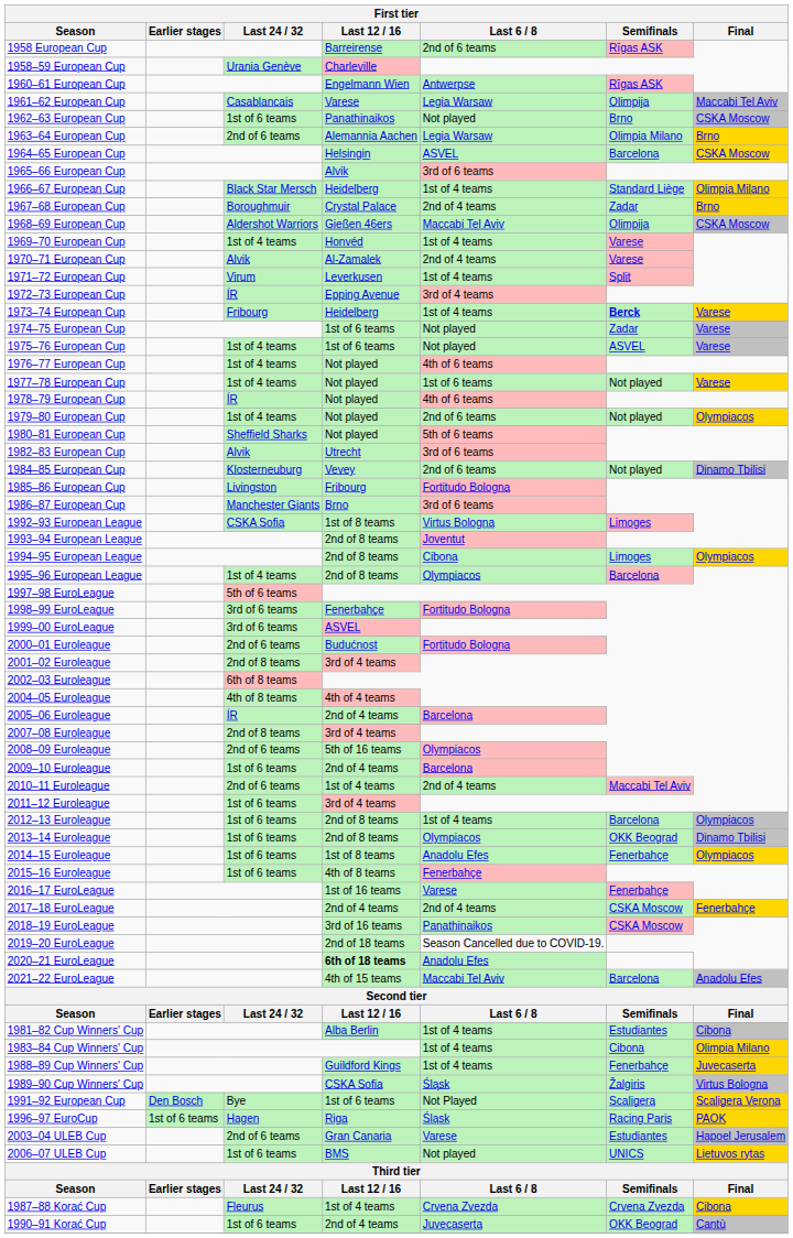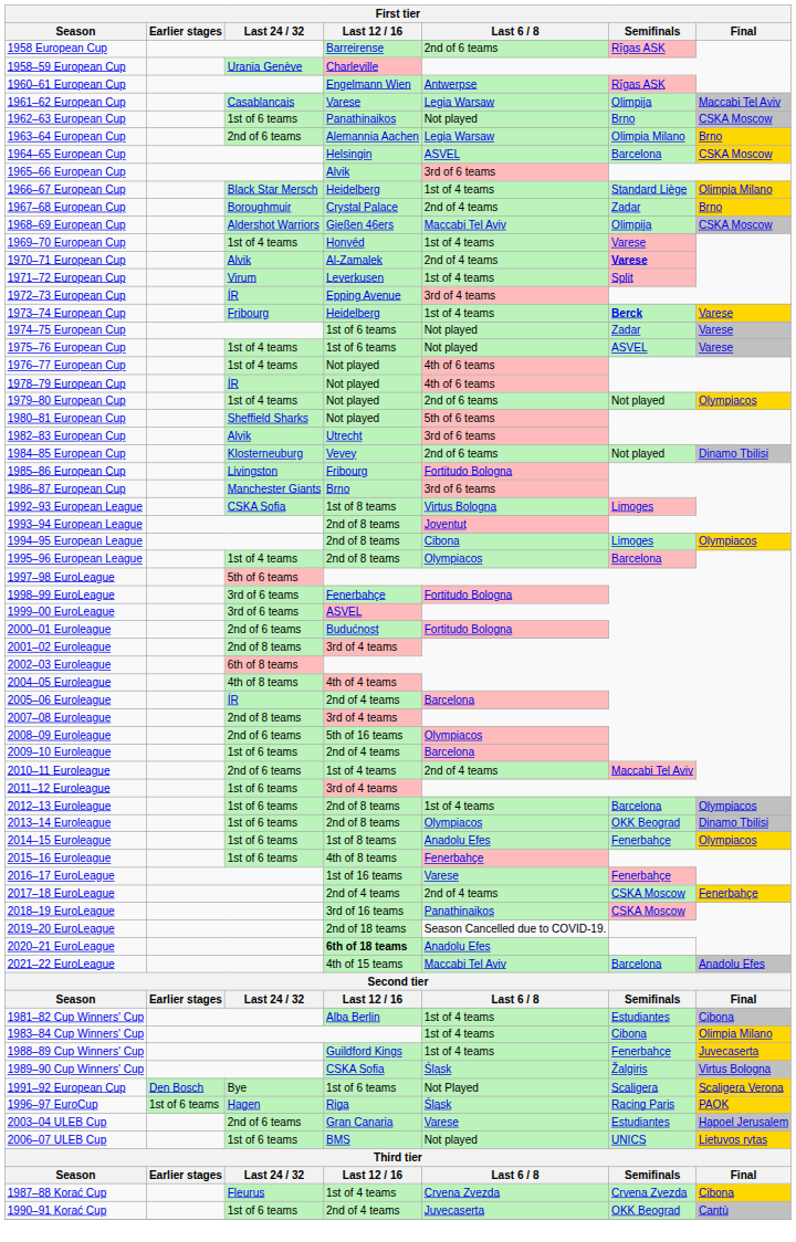 <table class="wikitable" style="font-size:90%">
 <tr>
 <th colspan=7>First tier</th>
 </tr>
 <tr>
 <th>Season</th>
 <th>Earlier stages</th>
 <th>Last 24 / 32</th>
 <th>Last 12 / 16</th>
 <th>Last 6 / 8</th>
 <th>Semifinals</th>
 <th>Final</th>
 </tr>
 <tr>
 <td><a href='#'>1958 European Cup</a></td>
 <td colspan=2></td>
 <td bgcolor=#BBF3BB> <a href='#'>Barreirense</a></td>
 <td bgcolor=#BBF3BB>2nd of 6 teams</td>
 <td bgcolor=#FFBBBB> <a href='#'>Rīgas ASK</a></td>
 </tr>
 <tr>
 <td><a href='#'>1958–59 European Cup</a></td>
 <td></td>
 <td bgcolor=#BBF3BB> <a href='#'>Urania Genève</a></td>
 <td bgcolor=#FFBBBB> <a href='#'>Charleville</a></td>
 </tr>
 <tr>
 <td><a href='#'>1960–61 European Cup</a></td>
 <td colspan=2></td>
 <td bgcolor=#BBF3BB> <a href='#'>Engelmann Wien</a></td>
 <td bgcolor=#BBF3BB> <a href='#'>Antwerpse</a></td>
 <td bgcolor=#FFBBBB> <a href='#'>Rīgas ASK</a></td>
 </tr>
 <tr>
 <td><a href='#'>1961–62 European Cup</a></td>
 <td></td>
 <td bgcolor=#BBF3BB> <a href='#'>Casablancais</a></td>
 <td bgcolor=#BBF3BB> <a href='#'>Varese</a></td>
 <td bgcolor=#BBF3BB> <a href='#'>Legia Warsaw</a></td>
 <td bgcolor=#BBF3BB> <a href='#'>Olimpija</a></td>
 <td bgcolor=silver> <a href='#'>Maccabi Tel Aviv</a></td>
 </tr>
 <tr>
 <td><a href='#'>1962–63 European Cup</a></td>
 <td></td>
 <td bgcolor=#BBF3BB>1st of 6 teams</td>
 <td bgcolor=#BBF3BB> <a href='#'>Panathinaikos</a></td>
 <td bgcolor=#BBF3BB>Not played</td>
 <td bgcolor=#BBF3BB> <a href='#'>Brno</a></td>
 <td bgcolor=silver> <a href='#'>CSKA Moscow</a></td>
 </tr>
 <tr>
 <td><a href='#'>1963–64 European Cup</a></td>
 <td></td>
 <td bgcolor=#BBF3BB>2nd of 6 teams</td>
 <td bgcolor=#BBF3BB> <a href='#'>Alemannia Aachen</a></td>
 <td bgcolor=#BBF3BB> <a href='#'>Legia Warsaw</a></td>
 <td bgcolor=#BBF3BB> <a href='#'>Olimpia Milano</a></td>
 <td bgcolor=gold> <a href='#'>Brno</a></td>
 </tr>
 <tr>
 <td><a href='#'>1964–65 European Cup</a></td>
 <td colspan=2></td>
 <td bgcolor=#BBF3BB> <a href='#'>Helsingin</a></td>
 <td bgcolor=#BBF3BB> <a href='#'>ASVEL</a></td>
 <td bgcolor=#BBF3BB> <a href='#'>Barcelona</a></td>
 <td bgcolor=gold> <a href='#'>CSKA Moscow</a></td>
 </tr>
 <tr>
 <td><a href='#'>1965–66 European Cup</a></td>
 <td colspan=2></td>
 <td bgcolor=#BBF3BB> <a href='#'>Alvik</a></td>
 <td bgcolor=#FFBBBB>3rd of 6 teams</td>
 </tr>
 <tr>
 <td><a href='#'>1966–67 European Cup</a></td>
 <td></td>
 <td bgcolor=#BBF3BB> <a href='#'>Black Star Mersch</a></td>
 <td bgcolor=#BBF3BB> <a href='#'>Heidelberg</a></td>
 <td bgcolor=#BBF3BB>1st of 4 teams</td>
 <td bgcolor=#BBF3BB> <a href='#'>Standard Liège</a></td>
 <td bgcolor=gold> <a href='#'>Olimpia Milano</a></td>
 </tr>
 <tr>
 <td><a href='#'>1967–68 European Cup</a></td>
 <td></td>
 <td bgcolor=#BBF3BB> <a href='#'>Boroughmuir</a></td>
 <td bgcolor=#BBF3BB> <a href='#'>Crystal Palace</a></td>
 <td bgcolor=#BBF3BB>2nd of 4 teams</td>
 <td bgcolor=#BBF3BB> <a href='#'>Zadar</a></td>
 <td bgcolor=gold> <a href='#'>Brno</a></td>
 </tr>
 <tr>
 <td><a href='#'>1968–69 European Cup</a></td>
 <td></td>
 <td bgcolor=#BBF3BB> <a href='#'>Aldershot Warriors</a></td>
 <td bgcolor=#BBF3BB> <a href='#'>Gießen 46ers</a></td>
 <td bgcolor=#BBF3BB> <a href='#'>Maccabi Tel Aviv</a></td>
 <td bgcolor=#BBF3BB> <a href='#'>Olimpija</a></td>
 <td bgcolor=silver> <a href='#'>CSKA Moscow</a></td>
 </tr>
 <tr>
 <td><a href='#'>1969–70 European Cup</a></td>
 <td></td>
 <td bgcolor=#BBF3BB>1st of 4 teams</td>
 <td bgcolor=#BBF3BB> <a href='#'>Honvéd</a></td>
 <td bgcolor=#BBF3BB>1st of 4 teams</td>
 <td bgcolor=#FFBBBB> <a href='#'>Varese</a></td>
 </tr>
 <tr>
 <td><a href='#'>1970–71 European Cup</a></td>
 <td></td>
 <td bgcolor=#BBF3BB> <a href='#'>Alvik</a></td>
 <td bgcolor=#BBF3BB> <a href='#'>Al-Zamalek</a></td>
 <td bgcolor=#BBF3BB>2nd of 4 teams</td>
-<td bgcolor=#FFBBBB> <a href='#'>Varese</a></td>
+<td bgcolor=#FFBBBB><strong> <a href='#'>Varese</a></strong></td>
 </tr>
 <tr>
 <td><a href='#'>1971–72 European Cup</a></td>
 <td></td>
 <td bgcolor=#BBF3BB> <a href='#'>Virum</a></td>
 <td bgcolor=#BBF3BB> <a href='#'>Leverkusen</a></td>
 <td bgcolor=#BBF3BB>1st of 4 teams</td>
 <td bgcolor=#FFBBBB> <a href='#'>Split</a></td>
 </tr>
 <tr>
 <td><a href='#'>1972–73 European Cup</a></td>
 <td></td>
 <td bgcolor=#BBF3BB> <a href='#'>ÍR</a></td>
 <td bgcolor=#BBF3BB> <a href='#'>Epping Avenue</a></td>
 <td bgcolor=#FFBBBB>3rd of 4 teams</td>
 </tr>
 <tr>
 <td><a href='#'>1973–74 European Cup</a></td>
 <td></td>
 <td bgcolor=#BBF3BB> <a href='#'>Fribourg</a></td>
 <td bgcolor=#BBF3BB> <a href='#'>Heidelberg</a></td>
 <td bgcolor=#BBF3BB>1st of 4 teams</td>
 <td bgcolor=#BBF3BB><strong> <a href='#'>Berck</a></strong></td>
 <td bgcolor=gold> <a href='#'>Varese</a></td>
 </tr>
 <tr>
 <td><a href='#'>1974–75 European Cup</a></td>
 <td colspan=2></td>
 <td bgcolor=#BBF3BB>1st of 6 teams</td>
 <td bgcolor=#BBF3BB>Not played</td>
 <td bgcolor=#BBF3BB> <a href='#'>Zadar</a></td>
 <td bgcolor=silver> <a href='#'>Varese</a></td>
 </tr>
 <tr>
 <td><a href='#'>1975–76 European Cup</a></td>
 <td></td>
 <td bgcolor=#BBF3BB>1st of 4 teams</td>
 <td bgcolor=#BBF3BB>1st of 6 teams</td>
 <td bgcolor=#BBF3BB>Not played</td>
 <td bgcolor=#BBF3BB> <a href='#'>ASVEL</a></td>
 <td bgcolor=silver> <a href='#'>Varese</a></td>
 </tr>
 <tr>
 <td><a href='#'>1976–77 European Cup</a></td>
 <td></td>
 <td bgcolor=#BBF3BB>1st of 4 teams</td>
 <td bgcolor=#BBF3BB>Not played</td>
 <td bgcolor=#FFBBBB>4th of 6 teams</td>
-</tr>
-<tr>
-<td><a href='#'>1977–78 European Cup</a></td>
-<td></td>
-<td bgcolor=#BBF3BB>1st of 4 teams</td>
-<td bgcolor=#BBF3BB>Not played</td>
-<td bgcolor=#BBF3BB>1st of 6 teams</td>
-<td bgcolor=#BBF3BB>Not played</td>
-<td bgcolor=gold> <a href='#'>Varese</a></td>
 </tr>
 <tr>
 <td><a href='#'>1978–79 European Cup</a></td>
 <td></td>
 <td bgcolor=#BBF3BB> <a href='#'>ÍR</a></td>
 <td bgcolor=#BBF3BB>Not played</td>
 <td bgcolor=#FFBBBB>4th of 6 teams</td>
 </tr>
 <tr>
 <td><a href='#'>1979–80 European Cup</a></td>
 <td></td>
 <td bgcolor=#BBF3BB>1st of 4 teams</td>
 <td bgcolor=#BBF3BB>Not played</td>
 <td bgcolor=#BBF3BB>2nd of 6 teams</td>
 <td bgcolor=#BBF3BB>Not played</td>
 <td bgcolor=gold> <a href='#'>Olympiacos</a></td>
 </tr>
 <tr>
 <td><a href='#'>1980–81 European Cup</a></td>
 <td></td>
 <td bgcolor=#BBF3BB> <a href='#'>Sheffield Sharks</a></td>
 <td bgcolor=#BBF3BB>Not played</td>
 <td bgcolor=#FFBBBB>5th of 6 teams</td>
 </tr>
 <tr>
 <td><a href='#'>1982–83 European Cup</a></td>
 <td></td>
 <td bgcolor=#BBF3BB> <a href='#'>Alvik</a></td>
 <td bgcolor=#BBF3BB> <a href='#'>Utrecht</a></td>
 <td bgcolor=#FFBBBB>3rd of 6 teams</td>
 </tr>
 <tr>
 <td><a href='#'>1984–85 European Cup</a></td>
 <td></td>
 <td bgcolor=#BBF3BB> <a href='#'>Klosterneuburg</a></td>
 <td bgcolor=#BBF3BB> <a href='#'>Vevey</a></td>
 <td bgcolor=#BBF3BB>2nd of 6 teams</td>
 <td bgcolor=#BBF3BB>Not played</td>
 <td bgcolor=silver> <a href='#'>Dinamo Tbilisi</a></td>
 </tr>
 <tr>
 <td><a href='#'>1985–86 European Cup</a></td>
 <td></td>
 <td bgcolor=#BBF3BB> <a href='#'>Livingston</a></td>
 <td bgcolor=#BBF3BB> <a href='#'>Fribourg</a></td>
 <td bgcolor=#FFBBBB> <a href='#'>Fortitudo Bologna</a></td>
 </tr>
 <tr>
 <td><a href='#'>1986–87 European Cup</a></td>
 <td></td>
 <td bgcolor=#BBF3BB> <a href='#'>Manchester Giants</a></td>
 <td bgcolor=#BBF3BB> <a href='#'>Brno</a></td>
 <td bgcolor=#FFBBBB>3rd of 6 teams</td>
 </tr>
 <tr>
 <td><a href='#'>1992–93 European League</a></td>
 <td></td>
 <td bgcolor=#BBF3BB> <a href='#'>CSKA Sofia</a></td>
 <td bgcolor=#BBF3BB>1st of 8 teams</td>
 <td bgcolor=#BBF3BB> <a href='#'>Virtus Bologna</a></td>
 <td bgcolor=#FFBBBB> <a href='#'>Limoges</a></td>
 </tr>
 <tr>
 <td><a href='#'>1993–94 European League</a></td>
 <td colspan=2></td>
 <td bgcolor=#BBF3BB>2nd of 8 teams</td>
 <td bgcolor=#FFBBBB> <a href='#'>Joventut</a></td>
 </tr>
 <tr>
 <td><a href='#'>1994–95 European League</a></td>
 <td colspan=2></td>
 <td bgcolor=#BBF3BB>2nd of 8 teams</td>
 <td bgcolor=#BBF3BB> <a href='#'>Cibona</a></td>
 <td bgcolor=#BBF3BB> <a href='#'>Limoges</a></td>
 <td bgcolor=gold> <a href='#'>Olympiacos</a></td>
 </tr>
 <tr>
 <td><a href='#'>1995–96 European League</a></td>
 <td></td>
 <td bgcolor=#BBF3BB>1st of 4 teams</td>
 <td bgcolor=#BBF3BB>2nd of 8 teams</td>
 <td bgcolor=#BBF3BB> <a href='#'>Olympiacos</a></td>
 <td bgcolor=#FFBBBB> <a href='#'>Barcelona</a></td>
 </tr>
 <tr>
 <td><a href='#'>1997–98 EuroLeague</a></td>
 <td></td>
 <td bgcolor=#FFBBBB>5th of 6 teams</td>
 </tr>
 <tr>
 <td><a href='#'>1998–99 EuroLeague</a></td>
 <td></td>
 <td bgcolor=#BBF3BB>3rd of 6 teams</td>
 <td bgcolor=#BBF3BB> <a href='#'>Fenerbahçe</a></td>
 <td bgcolor=#FFBBBB> <a href='#'>Fortitudo Bologna</a></td>
 </tr>
 <tr>
 <td><a href='#'>1999–00 EuroLeague</a></td>
 <td></td>
 <td bgcolor=#BBF3BB>3rd of 6 teams</td>
 <td bgcolor=#FFBBBB> <a href='#'>ASVEL</a></td>
 </tr>
 <tr>
 <td><a href='#'>2000–01 Euroleague</a></td>
 <td></td>
 <td bgcolor=#BBF3BB>2nd of 6 teams</td>
 <td bgcolor=#BBF3BB> <a href='#'>Budućnost</a></td>
 <td bgcolor=#FFBBBB> <a href='#'>Fortitudo Bologna</a></td>
 </tr>
 <tr>
 <td><a href='#'>2001–02 Euroleague</a></td>
 <td></td>
 <td bgcolor=#BBF3BB>2nd of 8 teams</td>
 <td bgcolor=#FFBBBB>3rd of 4 teams</td>
 </tr>
 <tr>
 <td><a href='#'>2002–03 Euroleague</a></td>
 <td></td>
 <td bgcolor=#FFBBBB>6th of 8 teams</td>
 </tr>
 <tr>
 <td><a href='#'>2004–05 Euroleague</a></td>
 <td></td>
 <td bgcolor=#BBF3BB>4th of 8 teams</td>
 <td bgcolor=#FFBBBB>4th of 4 teams</td>
 </tr>
 <tr>
 <td><a href='#'>2005–06 Euroleague</a></td>
 <td></td>
 <td bgcolor=#BBF3BB> <a href='#'>ÍR</a></td>
 <td bgcolor=#BBF3BB>2nd of 4 teams</td>
 <td bgcolor=#FFBBBB> <a href='#'>Barcelona</a></td>
 </tr>
 <tr>
 <td><a href='#'>2007–08 Euroleague</a></td>
 <td></td>
 <td bgcolor=#BBF3BB>2nd of 8 teams</td>
 <td bgcolor=#FFBBBB>3rd of 4 teams</td>
 </tr>
 <tr>
 <td><a href='#'>2008–09 Euroleague</a></td>
 <td></td>
 <td bgcolor=#BBF3BB>2nd of 6 teams</td>
 <td bgcolor=#BBF3BB>5th of 16 teams</td>
 <td bgcolor=#FFBBBB> <a href='#'>Olympiacos</a></td>
 </tr>
 <tr>
 <td><a href='#'>2009–10 Euroleague</a></td>
 <td></td>
 <td bgcolor=#BBF3BB>1st of 6 teams</td>
 <td bgcolor=#BBF3BB>2nd of 4 teams</td>
 <td bgcolor=#FFBBBB> <a href='#'>Barcelona</a></td>
 </tr>
 <tr>
 <td><a href='#'>2010–11 Euroleague</a></td>
 <td></td>
 <td bgcolor=#BBF3BB>2nd of 6 teams</td>
 <td bgcolor=#BBF3BB>1st of 4 teams</td>
 <td bgcolor=#BBF3BB>2nd of 4 teams</td>
 <td bgcolor=#FFBBBB> <a href='#'>Maccabi Tel Aviv</a></td>
 </tr>
 <tr>
 <td><a href='#'>2011–12 Euroleague</a></td>
 <td></td>
 <td bgcolor=#BBF3BB>1st of 6 teams</td>
 <td bgcolor=#FFBBBB>3rd of 4 teams</td>
 </tr>
 <tr>
 <td><a href='#'>2012–13 Euroleague</a></td>
 <td></td>
 <td bgcolor=#BBF3BB>1st of 6 teams</td>
 <td bgcolor=#BBF3BB>2nd of 8 teams</td>
 <td bgcolor=#BBF3BB>1st of 4 teams</td>
 <td bgcolor=#BBF3BB> <a href='#'>Barcelona</a></td>
 <td bgcolor=silver> <a href='#'>Olympiacos</a></td>
 </tr>
 <tr>
 <td><a href='#'>2013–14 Euroleague</a></td>
 <td></td>
 <td bgcolor=#BBF3BB>1st of 6 teams</td>
 <td bgcolor=#BBF3BB>2nd of 8 teams</td>
 <td bgcolor=#BBF3BB> <a href='#'>Olympiacos</a></td>
 <td bgcolor=#BBF3BB> <a href='#'>OKK Beograd</a></td>
 <td bgcolor=silver> <a href='#'>Dinamo Tbilisi</a></td>
 </tr>
 <tr>
 <td><a href='#'>2014–15 Euroleague</a></td>
 <td></td>
 <td bgcolor=#BBF3BB>1st of 6 teams</td>
 <td bgcolor=#BBF3BB>1st of 8 teams</td>
 <td bgcolor=#BBF3BB> <a href='#'>Anadolu Efes</a></td>
 <td bgcolor=#BBF3BB> <a href='#'>Fenerbahçe</a></td>
 <td bgcolor=gold> <a href='#'>Olympiacos</a></td>
 </tr>
 <tr>
 <td><a href='#'>2015–16 Euroleague</a></td>
 <td></td>
 <td bgcolor=#BBF3BB>1st of 6 teams</td>
 <td bgcolor=#BBF3BB>4th of 8 teams</td>
 <td bgcolor=#FFBBBB> <a href='#'>Fenerbahçe</a></td>
 </tr>
 <tr>
 <td><a href='#'>2016–17 EuroLeague</a></td>
 <td colspan=2></td>
 <td bgcolor=#BBF3BB>1st of 16 teams</td>
 <td bgcolor=#BBF3BB> <a href='#'>Varese</a></td>
 <td bgcolor=#FFBBBB> <a href='#'>Fenerbahçe</a></td>
 </tr>
 <tr>
 <td><a href='#'>2017–18 EuroLeague</a></td>
 <td colspan=2></td>
 <td bgcolor=#BBF3BB>2nd of 4 teams</td>
 <td bgcolor=#BBF3BB>2nd of 4 teams</td>
 <td bgcolor=#BBF3BB> <a href='#'>CSKA Moscow</a></td>
 <td bgcolor=gold> <a href='#'>Fenerbahçe</a></td>
 </tr>
 <tr>
 <td><a href='#'>2018–19 EuroLeague</a></td>
 <td colspan=2></td>
 <td bgcolor=#BBF3BB>3rd of 16 teams</td>
 <td bgcolor=#BBF3BB> <a href='#'>Panathinaikos</a></td>
 <td bgcolor=#FFBBBB> <a href='#'>CSKA Moscow</a></td>
 </tr>
 <tr>
 <td><a href='#'>2019–20 EuroLeague</a></td>
 <td colspan=2></td>
 <td bgcolor=#BBF3BB>2nd of 18 teams</td>
 <td>Season Cancelled due to COVID-19.</td>
 </tr>
 <tr>
 <td><a href='#'>2020–21 EuroLeague</a></td>
 <td colspan=2></td>
 <td bgcolor=#BBF3BB><strong>6th of 18 teams</strong></td>
 <td bgcolor=#BBF3BB> <a href='#'>Anadolu Efes</a></td>
 <td></td>
 </tr>
 <tr>
 <td><a href='#'>2021–22 EuroLeague</a></td>
 <td colspan=2></td>
 <td bgcolor=#BBF3BB>4th of 15 teams</td>
 <td bgcolor=#BBF3BB> <a href='#'>Maccabi Tel Aviv</a></td>
 <td bgcolor=#BBF3BB> <a href='#'>Barcelona</a></td>
 <td bgcolor=silver> <a href='#'>Anadolu Efes</a></td>
 </tr>
 <tr>
 <th colspan=7>Second tier</th>
 </tr>
 <tr>
 <th>Season</th>
 <th>Earlier stages</th>
 <th>Last 24 / 32</th>
 <th>Last 12 / 16</th>
 <th>Last 6 / 8</th>
 <th>Semifinals</th>
 <th>Final</th>
 </tr>
 <tr>
 <td><a href='#'>1981–82 Cup Winners' Cup</a></td>
 <td colspan=2></td>
 <td bgcolor=#BBF3BB> <a href='#'>Alba Berlin</a></td>
 <td bgcolor=#BBF3BB>1st of 4 teams</td>
 <td bgcolor=#BBF3BB> <a href='#'>Estudiantes</a></td>
 <td bgcolor=silver> <a href='#'>Cibona</a></td>
 </tr>
 <tr>
 <td><a href='#'>1983–84 Cup Winners' Cup</a></td>
 <td colspan=3></td>
 <td bgcolor=#BBF3BB>1st of 4 teams</td>
 <td bgcolor=#BBF3BB> <a href='#'>Cibona</a></td>
 <td bgcolor=gold> <a href='#'>Olimpia Milano</a></td>
 </tr>
 <tr>
 <td><a href='#'>1988–89 Cup Winners' Cup</a></td>
 <td colspan=2></td>
 <td bgcolor=#BBF3BB> <a href='#'>Guildford Kings</a></td>
 <td bgcolor=#BBF3BB>1st of 4 teams</td>
 <td bgcolor=#BBF3BB> <a href='#'>Fenerbahçe</a></td>
 <td bgcolor=gold> <a href='#'>Juvecaserta</a></td>
 </tr>
 <tr>
 <td><a href='#'>1989–90 Cup Winners' Cup</a></td>
 <td colspan=2></td>
 <td bgcolor=#BBF3BB> <a href='#'>CSKA Sofia</a></td>
 <td bgcolor=#BBF3BB> <a href='#'>Śląsk</a></td>
 <td bgcolor=#BBF3BB> <a href='#'>Žalgiris</a></td>
 <td bgcolor=silver> <a href='#'>Virtus Bologna</a></td>
 </tr>
 <tr>
 <td><a href='#'>1991–92 European Cup</a></td>
 <td bgcolor=#BBF3BB> <a href='#'>Den Bosch</a></td>
 <td bgcolor=#BBF3BB>Bye</td>
 <td bgcolor=#BBF3BB>1st of 6 teams</td>
 <td bgcolor=#BBF3BB>Not Played</td>
 <td bgcolor=#BBF3BB> <a href='#'>Scaligera</a></td>
 <td bgcolor=gold> <a href='#'>Scaligera Verona</a></td>
 </tr>
 <tr>
 <td><a href='#'>1996–97 EuroCup</a></td>
 <td bgcolor=#BBF3BB>1st of 6 teams</td>
 <td bgcolor=#BBF3BB> <a href='#'>Hagen</a></td>
 <td bgcolor=#BBF3BB> <a href='#'>Riga</a></td>
 <td bgcolor=#BBF3BB> <a href='#'>Śląsk</a></td>
 <td bgcolor=#BBF3BB> <a href='#'>Racing Paris</a></td>
 <td bgcolor=gold> <a href='#'>PAOK</a></td>
 </tr>
 <tr>
 <td><a href='#'>2003–04 ULEB Cup</a></td>
 <td></td>
 <td bgcolor=#BBF3BB>2nd of 6 teams</td>
 <td bgcolor=#BBF3BB> <a href='#'>Gran Canaria</a></td>
 <td bgcolor=#BBF3BB> <a href='#'>Varese</a></td>
 <td bgcolor=#BBF3BB> <a href='#'>Estudiantes</a></td>
 <td bgcolor=silver> <a href='#'>Hapoel Jerusalem</a></td>
 </tr>
 <tr>
 <td><a href='#'>2006–07 ULEB Cup</a></td>
 <td></td>
 <td bgcolor=#BBF3BB>1st of 6 teams</td>
 <td bgcolor=#BBF3BB> <a href='#'>BMS</a></td>
 <td bgcolor=#BBF3BB>Not played</td>
 <td bgcolor=#BBF3BB> <a href='#'>UNICS</a></td>
 <td bgcolor=gold> <a href='#'>Lietuvos rytas</a></td>
 </tr>
 <tr>
 <th colspan=7>Third tier</th>
 </tr>
 <tr>
 <th>Season</th>
 <th>Earlier stages</th>
 <th>Last 24 / 32</th>
 <th>Last 12 / 16</th>
 <th>Last 6 / 8</th>
 <th>Semifinals</th>
 <th>Final</th>
 </tr>
 <tr>
 <td><a href='#'>1987–88 Korać Cup</a></td>
 <td></td>
 <td bgcolor=#BBF3BB> <a href='#'>Fleurus</a></td>
 <td bgcolor=#BBF3BB>1st of 4 teams</td>
 <td bgcolor=#BBF3BB> <a href='#'>Crvena Zvezda</a></td>
 <td bgcolor=#BBF3BB> <a href='#'>Crvena Zvezda</a></td>
 <td bgcolor=gold> <a href='#'>Cibona</a></td>
 </tr>
 <tr>
 <td><a href='#'>1990–91 Korać Cup</a></td>
 <td></td>
 <td bgcolor=#BBF3BB>1st of 6 teams</td>
 <td bgcolor=#BBF3BB>2nd of 4 teams</td>
 <td bgcolor=#BBF3BB> <a href='#'>Juvecaserta</a></td>
 <td bgcolor=#BBF3BB> <a href='#'>OKK Beograd</a></td>
 <td bgcolor=silver> <a href='#'>Cantù</a></td>
 </tr>
 <tr>
 </tr>
 </table>
